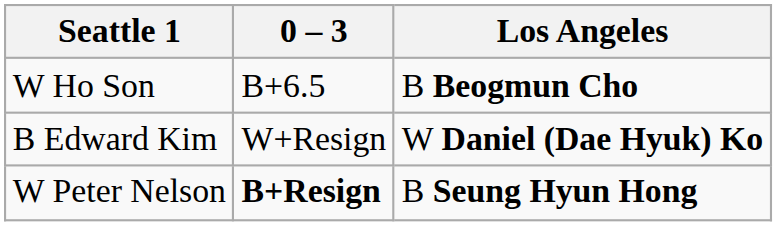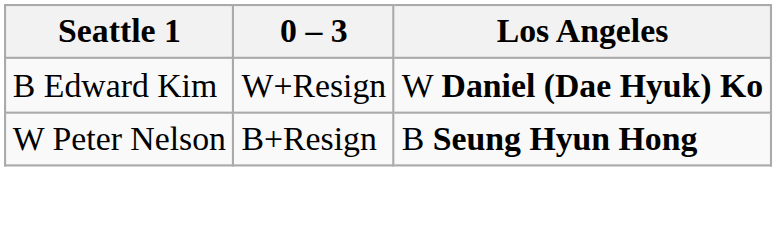 <table class="wikitable">
 <tr>
 <th>Seattle 1</th>
 <th>0 – 3</th>
 <th>Los Angeles</th>
-</tr>
-<tr>
-<td>W Ho Son</td>
-<td>B+6.5</td>
-<td>B <strong>Beogmun Cho</strong></td>
 </tr>
 <tr>
 <td>B Edward Kim</td>
 <td>W+Resign</td>
 <td>W <strong>Daniel (Dae Hyuk) Ko</strong></td>
 </tr>
 <tr>
 <td>W Peter Nelson</td>
-<td><strong>B+Resign</strong></td>
+<td>B+Resign</td>
 <td>B <strong>Seung Hyun Hong</strong></td>
 </tr>
 </table>
